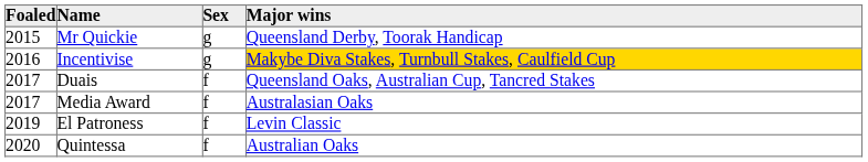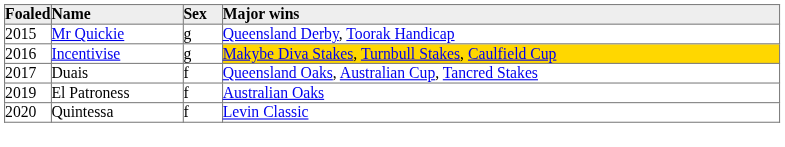 <table border="1" cellpadding="0" style="border-collapse: collapse; font-size:90%">
 <tr bgcolor="#eeeeee">
 <td width="35px"><strong>Foaled</strong></td>
 <td width="120px"><strong>Name</strong></td>
 <td width="35px"><strong>Sex</strong></td>
 <td width="510px"><strong>Major wins</strong></td>
 </tr>
 <tr>
 <td>2015</td>
 <td><a href='#'>Mr Quickie</a></td>
 <td>g</td>
 <td><a href='#'>Queensland Derby</a>, <a href='#'>Toorak Handicap</a></td>
 </tr>
 <tr>
 <td>2016</td>
 <td><a href='#'>Incentivise</a></td>
 <td>g</td>
 <td style="background: gold;"><a href='#'>Makybe Diva Stakes</a>, <a href='#'>Turnbull Stakes</a>, <a href='#'>Caulfield Cup</a></td>
 </tr>
 <tr>
 <td>2017</td>
 <td>Duais</td>
 <td>f</td>
 <td><a href='#'>Queensland Oaks</a>, <a href='#'>Australian Cup</a>, <a href='#'>Tancred Stakes</a></td>
 </tr>
 <tr>
-<td>2017</td>
-<td>Media Award</td>
-<td>f</td>
-<td><a href='#'>Australasian Oaks</a></td>
-</tr>
-<tr>
 <td>2019</td>
 <td>El Patroness</td>
 <td>f</td>
-<td><a href='#'>Levin Classic</a></td>
+<td><a href='#'>Australian Oaks</a></td>
 </tr>
 <tr>
 <td>2020</td>
 <td>Quintessa</td>
 <td>f</td>
-<td><a href='#'>Australian Oaks</a></td>
+<td><a href='#'>Levin Classic</a></td>
 </tr>
 </table>
